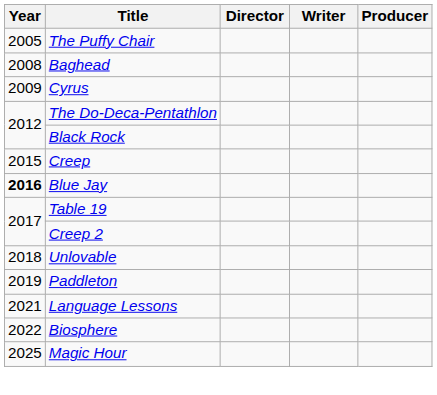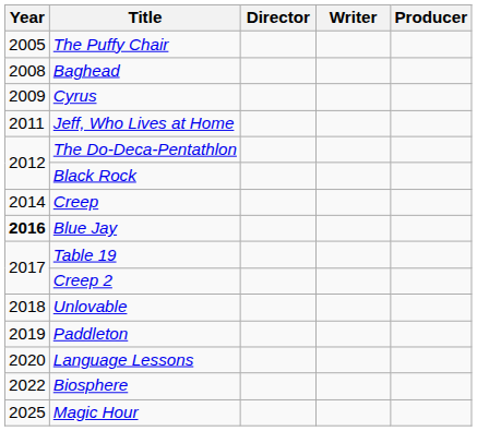 <table class="wikitable">
 <tr>
 <th>Year</th>
 <th>Title</th>
 <th width=65>Director</th>
 <th width=65>Writer</th>
 <th width=65>Producer</th>
 </tr>
 <tr>
 <td>2005</td>
 <td><em><a href='#'>The Puffy Chair</a></em></td>
 <td></td>
 <td></td>
 <td></td>
 </tr>
 <tr>
 <td>2008</td>
 <td><em><a href='#'>Baghead</a></em></td>
 <td></td>
 <td></td>
 <td></td>
 </tr>
 <tr>
 <td>2009</td>
 <td><em><a href='#'>Cyrus</a></em></td>
 <td></td>
 <td></td>
 <td></td>
 </tr>
 <tr>
+<td>2011</td>
+<td><em><a href='#'>Jeff, Who Lives at Home</a></em></td>
+<td></td>
+<td></td>
+<td></td>
+</tr>
+<tr>
 <td rowspan=2>2012</td>
 <td><em><a href='#'>The Do-Deca-Pentathlon</a></em></td>
 <td></td>
 <td></td>
 <td></td>
 </tr>
 <tr>
 <td><em><a href='#'>Black Rock</a></em></td>
 <td></td>
 <td></td>
 <td></td>
 </tr>
 <tr>
-<td>2015</td>
+<td>2014</td>
 <td><em><a href='#'>Creep</a></em></td>
 <td></td>
 <td></td>
 <td></td>
 </tr>
 <tr>
 <td><strong>2016</strong></td>
 <td><em><a href='#'>Blue Jay</a></em></td>
 <td></td>
 <td></td>
 <td></td>
 </tr>
 <tr>
 <td rowspan=2>2017</td>
 <td><em><a href='#'>Table 19</a></em></td>
 <td></td>
 <td></td>
 <td></td>
 </tr>
 <tr>
 <td><em><a href='#'>Creep 2</a></em></td>
 <td></td>
 <td></td>
 <td></td>
 </tr>
 <tr>
 <td>2018</td>
 <td><em><a href='#'>Unlovable</a></em></td>
 <td></td>
 <td></td>
 <td></td>
 </tr>
 <tr>
 <td>2019</td>
 <td><em><a href='#'>Paddleton</a></em></td>
 <td></td>
 <td></td>
 <td></td>
 </tr>
 <tr>
-<td>2021</td>
+<td>2020</td>
 <td><em><a href='#'>Language Lessons</a></em></td>
 <td></td>
 <td></td>
 <td></td>
 </tr>
 <tr>
 <td>2022</td>
 <td><em><a href='#'>Biosphere</a></em></td>
 <td></td>
 <td></td>
 <td></td>
 </tr>
 <tr>
 <td>2025</td>
 <td><em><a href='#'>Magic Hour</a></em></td>
 <td></td>
 <td></td>
 <td></td>
 </tr>
 </table>
